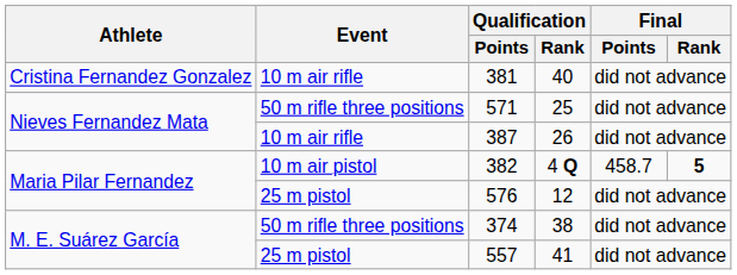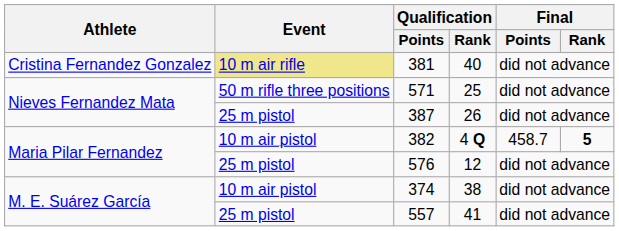 <table class="wikitable" style="font-size:90%">
 <tr>
 <th rowspan="2">Athlete</th>
 <th rowspan="2">Event</th>
 <th colspan=2>Qualification</th>
 <th colspan=2>Final</th>
 </tr>
 <tr style="font-size:95%">
 <th>Points</th>
 <th>Rank</th>
 <th>Points</th>
 <th>Rank</th>
 </tr>
 <tr align=center>
 <td align=left><a href='#'>Cristina Fernandez Gonzalez</a></td>
-<td align=left><a href='#'>10 m air rifle</a></td>
+<td align=left style="background: khaki;"><a href='#'>10 m air rifle</a></td>
 <td>381</td>
 <td>40</td>
 <td colspan=2>did not advance</td>
 </tr>
 <tr align=center>
 <td align=left rowspan=2><a href='#'>Nieves Fernandez Mata</a></td>
 <td align=left><a href='#'>50 m rifle three positions</a></td>
 <td>571</td>
 <td>25</td>
 <td colspan=2>did not advance</td>
 </tr>
 <tr align=center>
-<td align=left><a href='#'>10 m air rifle</a></td>
+<td align=left><a href='#'>25 m pistol</a></td>
 <td>387</td>
 <td>26</td>
 <td colspan=2>did not advance</td>
 </tr>
 <tr align=center>
 <td align=left rowspan=2><a href='#'>Maria Pilar Fernandez</a></td>
 <td align=left><a href='#'>10 m air pistol</a></td>
 <td>382</td>
 <td>4 <strong>Q</strong></td>
 <td>458.7</td>
 <td><strong>5</strong></td>
 </tr>
 <tr align=center>
 <td align=left><a href='#'>25 m pistol</a></td>
 <td>576</td>
 <td>12</td>
 <td colspan=2>did not advance</td>
 </tr>
 <tr align=center>
 <td align=left rowspan=2><a href='#'>M. E. Suárez García</a></td>
-<td align=left><a href='#'>50 m rifle three positions</a></td>
+<td align=left><a href='#'>10 m air pistol</a></td>
 <td>374</td>
 <td>38</td>
 <td colspan=2>did not advance</td>
 </tr>
 <tr align=center>
 <td align=left><a href='#'>25 m pistol</a></td>
 <td>557</td>
 <td>41</td>
 <td colspan=2>did not advance</td>
 </tr>
 </table>
